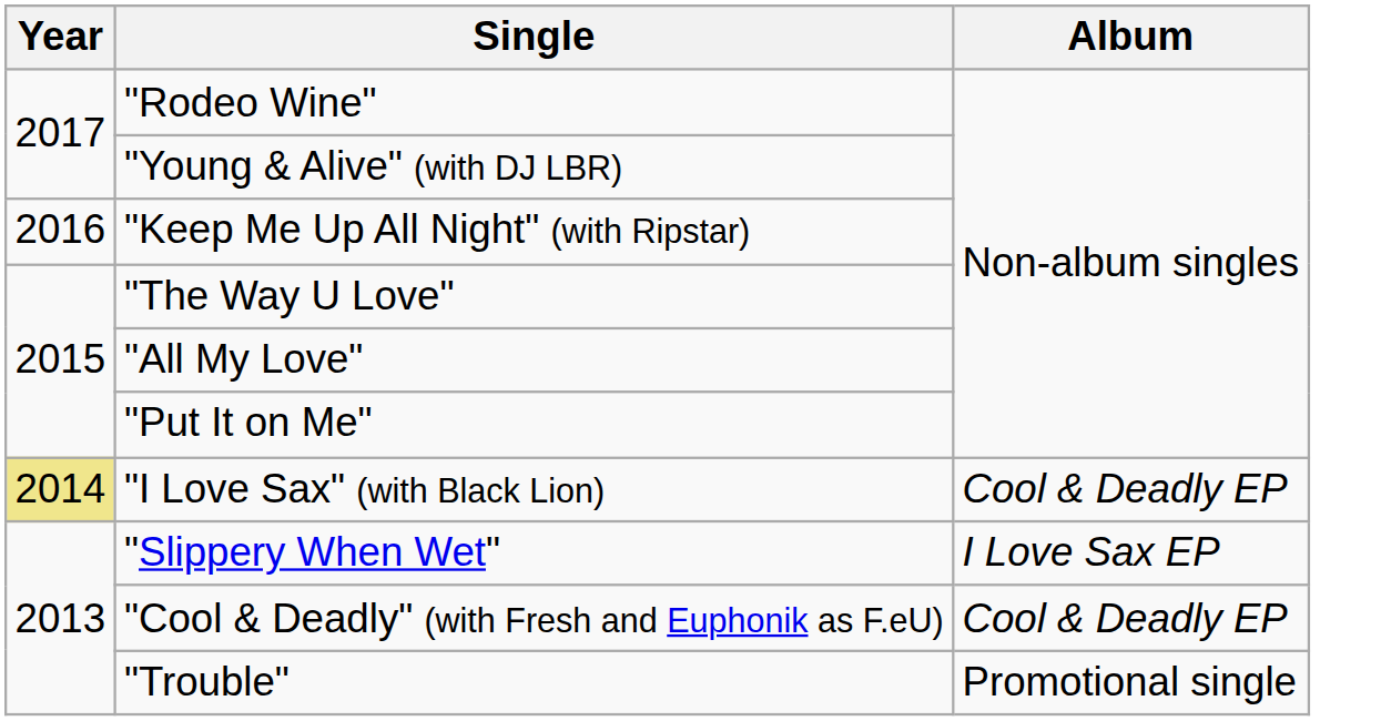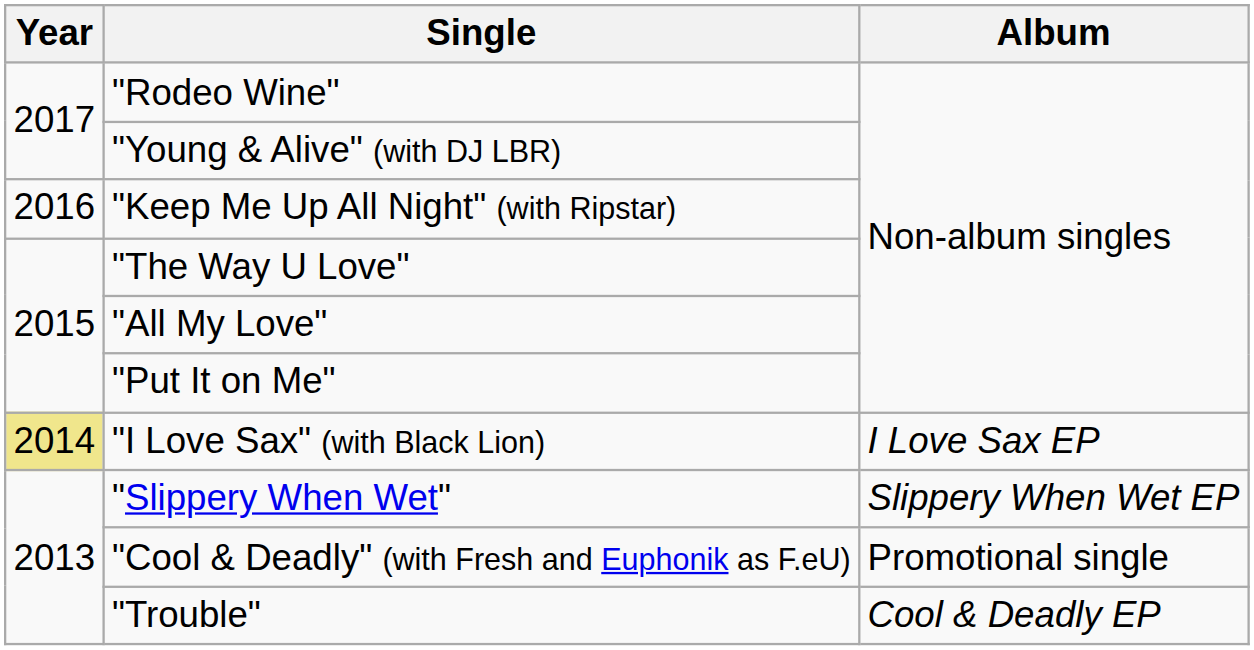 <table class="wikitable">
 <tr>
 <th>Year</th>
 <th>Single</th>
 <th>Album</th>
 </tr>
 <tr>
 <td rowspan="2">2017</td>
 <td>"Rodeo Wine"</td>
 <td rowspan="6">Non-album singles</td>
 </tr>
 <tr>
 <td>"Young & Alive" <small>(with DJ LBR)</small></td>
 </tr>
 <tr>
 <td>2016</td>
 <td>"Keep Me Up All Night" <small>(with Ripstar)</small></td>
 </tr>
 <tr>
 <td rowspan="3">2015</td>
 <td>"The Way U Love"</td>
 </tr>
 <tr>
 <td>"All My Love"</td>
 </tr>
 <tr>
 <td>"Put It on Me"</td>
 </tr>
 <tr>
 <td style="background: khaki;">2014</td>
 <td>"I Love Sax" <small>(with Black Lion)</small></td>
-<td><em>Cool & Deadly EP</em></td>
+<td><em>I Love Sax EP</em></td>
 </tr>
 <tr>
 <td rowspan="3">2013</td>
 <td>"<a href='#'>Slippery When Wet</a>"</td>
-<td><em>I Love Sax EP</em></td>
+<td><em>Slippery When Wet EP</em></td>
 </tr>
 <tr>
 <td>"Cool & Deadly" <small>(with Fresh and <a href='#'>Euphonik</a> as F.eU)</small></td>
-<td><em>Cool & Deadly EP</em></td>
+<td>Promotional single</td>
 </tr>
 <tr>
 <td>"Trouble"</td>
-<td>Promotional single</td>
+<td><em>Cool & Deadly EP</em></td>
 </tr>
 </table>
